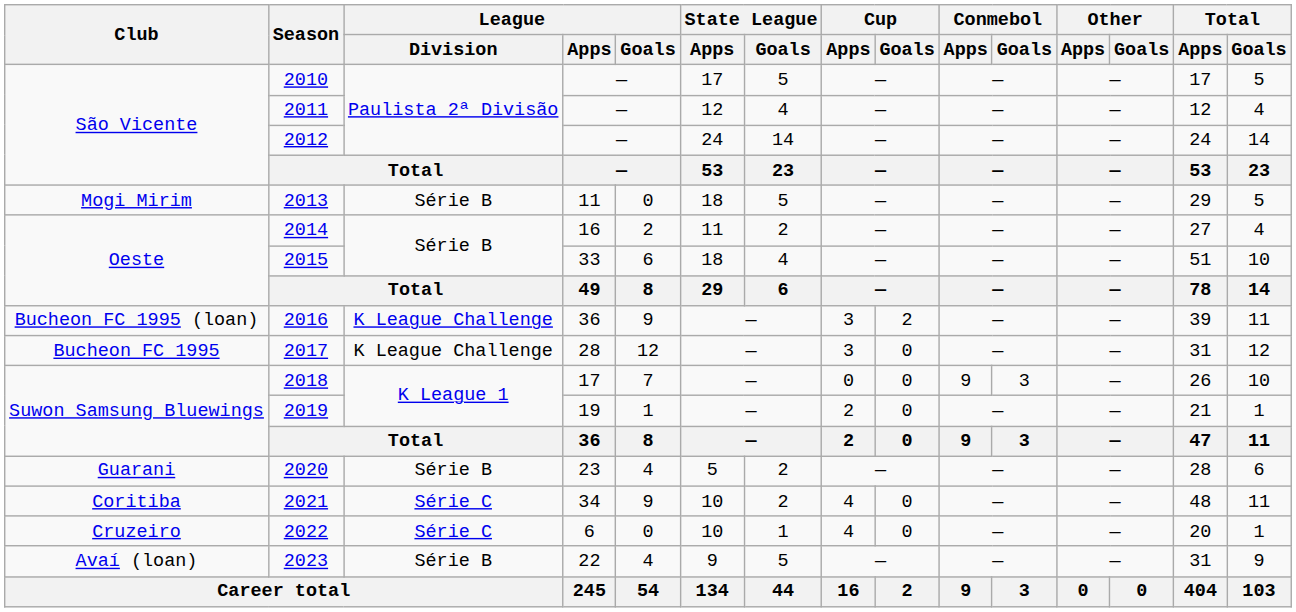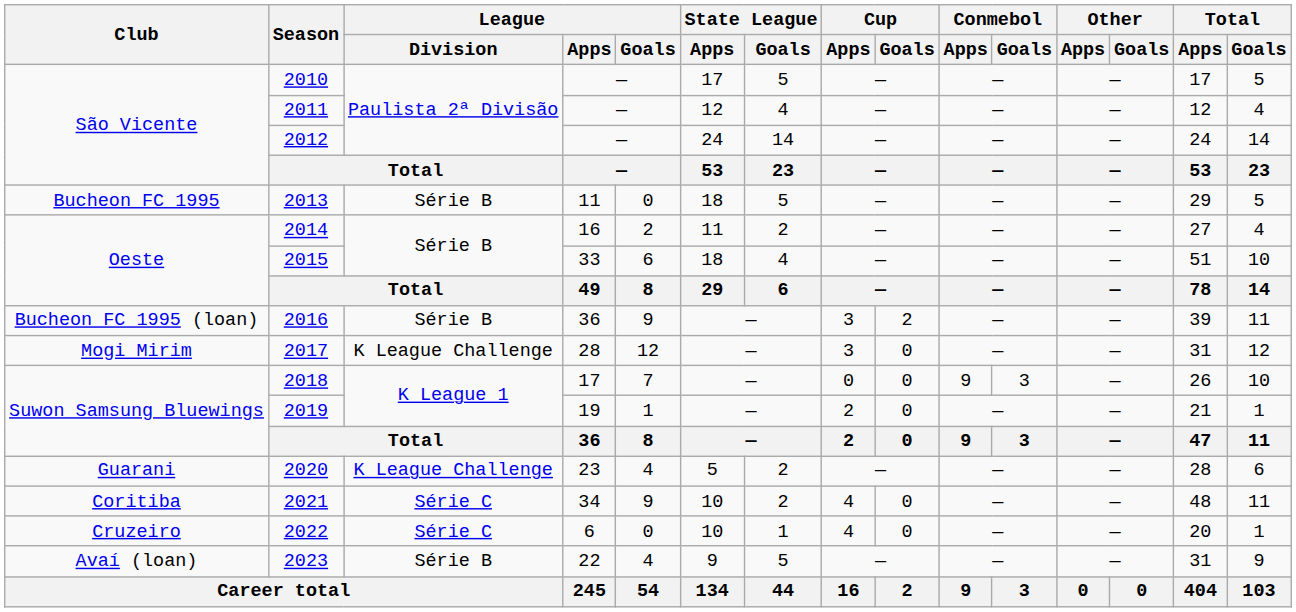 <table class="wikitable" style="text-align: center;">
 <tr>
 <th rowspan="2">Club</th>
 <th rowspan="2">Season</th>
 <th colspan="3">League</th>
 <th colspan="2">State League</th>
 <th colspan="2">Cup</th>
 <th colspan="2">Conmebol</th>
 <th colspan="2">Other</th>
 <th colspan="2">Total</th>
 </tr>
 <tr>
 <th>Division</th>
 <th>Apps</th>
 <th>Goals</th>
 <th>Apps</th>
 <th>Goals</th>
 <th>Apps</th>
 <th>Goals</th>
 <th>Apps</th>
 <th>Goals</th>
 <th>Apps</th>
 <th>Goals</th>
 <th>Apps</th>
 <th>Goals</th>
 </tr>
 <tr>
 <td rowspan=4><a href='#'>São Vicente</a></td>
 <td><a href='#'>2010</a></td>
 <td rowspan=3><a href='#'>Paulista 2ª Divisão</a></td>
 <td colspan="2">—</td>
 <td>17</td>
 <td>5</td>
 <td colspan="2">—</td>
 <td colspan="2">—</td>
 <td colspan="2">—</td>
 <td>17</td>
 <td>5</td>
 </tr>
 <tr>
 <td><a href='#'>2011</a></td>
 <td colspan="2">—</td>
 <td>12</td>
 <td>4</td>
 <td colspan="2">—</td>
 <td colspan="2">—</td>
 <td colspan="2">—</td>
 <td>12</td>
 <td>4</td>
 </tr>
 <tr>
 <td><a href='#'>2012</a></td>
 <td colspan="2">—</td>
 <td>24</td>
 <td>14</td>
 <td colspan="2">—</td>
 <td colspan="2">—</td>
 <td colspan="2">—</td>
 <td>24</td>
 <td>14</td>
 </tr>
 <tr>
 <th colspan="2">Total</th>
 <th colspan="2">—</th>
 <th>53</th>
 <th>23</th>
 <th colspan="2">—</th>
 <th colspan="2">—</th>
 <th colspan="2">—</th>
 <th>53</th>
 <th>23</th>
 </tr>
 <tr>
-<td><a href='#'>Mogi Mirim</a></td>
+<td><a href='#'>Bucheon FC 1995</a></td>
 <td><a href='#'>2013</a></td>
 <td>Série B</td>
 <td>11</td>
 <td>0</td>
 <td>18</td>
 <td>5</td>
 <td colspan="2">—</td>
 <td colspan="2">—</td>
 <td colspan="2">—</td>
 <td>29</td>
 <td>5</td>
 </tr>
 <tr>
 <td rowspan=3><a href='#'>Oeste</a></td>
 <td><a href='#'>2014</a></td>
 <td rowspan=2>Série B</td>
 <td>16</td>
 <td>2</td>
 <td>11</td>
 <td>2</td>
 <td colspan="2">—</td>
 <td colspan="2">—</td>
 <td colspan="2">—</td>
 <td>27</td>
 <td>4</td>
 </tr>
 <tr>
 <td><a href='#'>2015</a></td>
 <td>33</td>
 <td>6</td>
 <td>18</td>
 <td>4</td>
 <td colspan="2">—</td>
 <td colspan="2">—</td>
 <td colspan="2">—</td>
 <td>51</td>
 <td>10</td>
 </tr>
 <tr>
 <th colspan="2">Total</th>
 <th>49</th>
 <th>8</th>
 <th>29</th>
 <th>6</th>
 <th colspan="2">—</th>
 <th colspan="2">—</th>
 <th colspan="2">—</th>
 <th>78</th>
 <th>14</th>
 </tr>
 <tr>
 <td><a href='#'>Bucheon FC 1995</a> (loan)</td>
 <td><a href='#'>2016</a></td>
-<td><a href='#'>K League Challenge</a></td>
+<td>Série B</td>
 <td>36</td>
 <td>9</td>
 <td colspan="2">—</td>
 <td>3</td>
 <td>2</td>
 <td colspan="2">—</td>
 <td colspan="2">—</td>
 <td>39</td>
 <td>11</td>
 </tr>
 <tr>
-<td><a href='#'>Bucheon FC 1995</a></td>
+<td><a href='#'>Mogi Mirim</a></td>
 <td><a href='#'>2017</a></td>
 <td>K League Challenge</td>
 <td>28</td>
 <td>12</td>
 <td colspan="2">—</td>
 <td>3</td>
 <td>0</td>
 <td colspan="2">—</td>
 <td colspan="2">—</td>
 <td>31</td>
 <td>12</td>
 </tr>
 <tr>
 <td rowspan=3><a href='#'>Suwon Samsung Bluewings</a></td>
 <td><a href='#'>2018</a></td>
 <td rowspan=2><a href='#'>K League 1</a></td>
 <td>17</td>
 <td>7</td>
 <td colspan="2">—</td>
 <td>0</td>
 <td>0</td>
 <td>9</td>
 <td>3</td>
 <td colspan="2">—</td>
 <td>26</td>
 <td>10</td>
 </tr>
 <tr>
 <td><a href='#'>2019</a></td>
 <td>19</td>
 <td>1</td>
 <td colspan="2">—</td>
 <td>2</td>
 <td>0</td>
 <td colspan="2">—</td>
 <td colspan="2">—</td>
 <td>21</td>
 <td>1</td>
 </tr>
 <tr>
 <th colspan="2">Total</th>
 <th>36</th>
 <th>8</th>
 <th colspan="2">—</th>
 <th>2</th>
 <th>0</th>
 <th>9</th>
 <th>3</th>
 <th colspan="2">—</th>
 <th>47</th>
 <th>11</th>
 </tr>
 <tr>
 <td><a href='#'>Guarani</a></td>
 <td><a href='#'>2020</a></td>
-<td>Série B</td>
+<td><a href='#'>K League Challenge</a></td>
 <td>23</td>
 <td>4</td>
 <td>5</td>
 <td>2</td>
 <td colspan="2">—</td>
 <td colspan="2">—</td>
 <td colspan="2">—</td>
 <td>28</td>
 <td>6</td>
 </tr>
 <tr>
 <td><a href='#'>Coritiba</a></td>
 <td><a href='#'>2021</a></td>
 <td><a href='#'>Série C</a></td>
 <td>34</td>
 <td>9</td>
 <td>10</td>
 <td>2</td>
 <td>4</td>
 <td>0</td>
 <td colspan="2">—</td>
 <td colspan="2">—</td>
 <td>48</td>
 <td>11</td>
 </tr>
 <tr>
 <td><a href='#'>Cruzeiro</a></td>
 <td><a href='#'>2022</a></td>
 <td><a href='#'>Série C</a></td>
 <td>6</td>
 <td>0</td>
 <td>10</td>
 <td>1</td>
 <td>4</td>
 <td>0</td>
 <td colspan="2">—</td>
 <td colspan="2">—</td>
 <td>20</td>
 <td>1</td>
 </tr>
 <tr>
 <td><a href='#'>Avaí</a> (loan)</td>
 <td><a href='#'>2023</a></td>
 <td>Série B</td>
 <td>22</td>
 <td>4</td>
 <td>9</td>
 <td>5</td>
 <td colspan="2">—</td>
 <td colspan="2">—</td>
 <td colspan="2">—</td>
 <td>31</td>
 <td>9</td>
 </tr>
 <tr>
 <th colspan="3"><strong>Career total</strong></th>
 <th>245</th>
 <th>54</th>
 <th>134</th>
 <th>44</th>
 <th>16</th>
 <th>2</th>
 <th>9</th>
 <th>3</th>
 <th>0</th>
 <th>0</th>
 <th>404</th>
 <th>103</th>
 </tr>
 </table>
